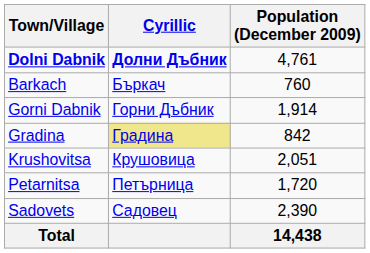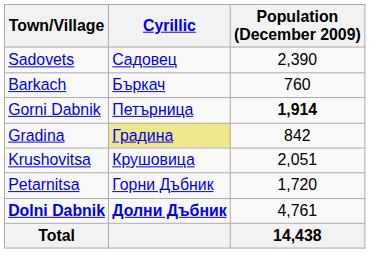 <table class="wikitable sortable">
 <tr>
 <th>Town/Village</th>
 <th><a href='#'>Cyrillic</a></th>
 <th>Population<br>(December 2009)</th>
 </tr>
 <tr>
-<td><strong><a href='#'>Dolni Dabnik</a></strong></td>
-<td><strong><a href='#'>Долни Дъбник</a></strong></td>
-<td align="center">4,761</td>
+<td><a href='#'>Sadovets</a></td>
+<td><a href='#'>Садовец</a></td>
+<td align="center">2,390</td>
 </tr>
 <tr>
 <td><a href='#'>Barkach</a></td>
 <td><a href='#'>Бъркач</a></td>
 <td align="center">760</td>
 </tr>
 <tr>
 <td><a href='#'>Gorni Dabnik</a></td>
-<td><a href='#'>Горни Дъбник</a></td>
-<td align="center">1,914</td>
+<td><a href='#'>Петърница</a></td>
+<td align="center"><strong>1,914</strong></td>
 </tr>
 <tr>
 <td><a href='#'>Gradina</a></td>
 <td style="background: khaki;"><a href='#'>Градина</a></td>
 <td align="center">842</td>
 </tr>
 <tr>
 <td><a href='#'>Krushovitsa</a></td>
 <td><a href='#'>Крушовица</a></td>
 <td align="center">2,051</td>
 </tr>
 <tr>
 <td><a href='#'>Petarnitsa</a></td>
-<td><a href='#'>Петърница</a></td>
+<td><a href='#'>Горни Дъбник</a></td>
 <td align="center">1,720</td>
 </tr>
 <tr>
-<td><a href='#'>Sadovets</a></td>
-<td><a href='#'>Садовец</a></td>
-<td align="center">2,390</td>
+<td><strong><a href='#'>Dolni Dabnik</a></strong></td>
+<td><strong><a href='#'>Долни Дъбник</a></strong></td>
+<td align="center">4,761</td>
 </tr>
 <tr>
 <th>Total</th>
 <th></th>
 <th align="center">14,438</th>
 </tr>
 </table>
